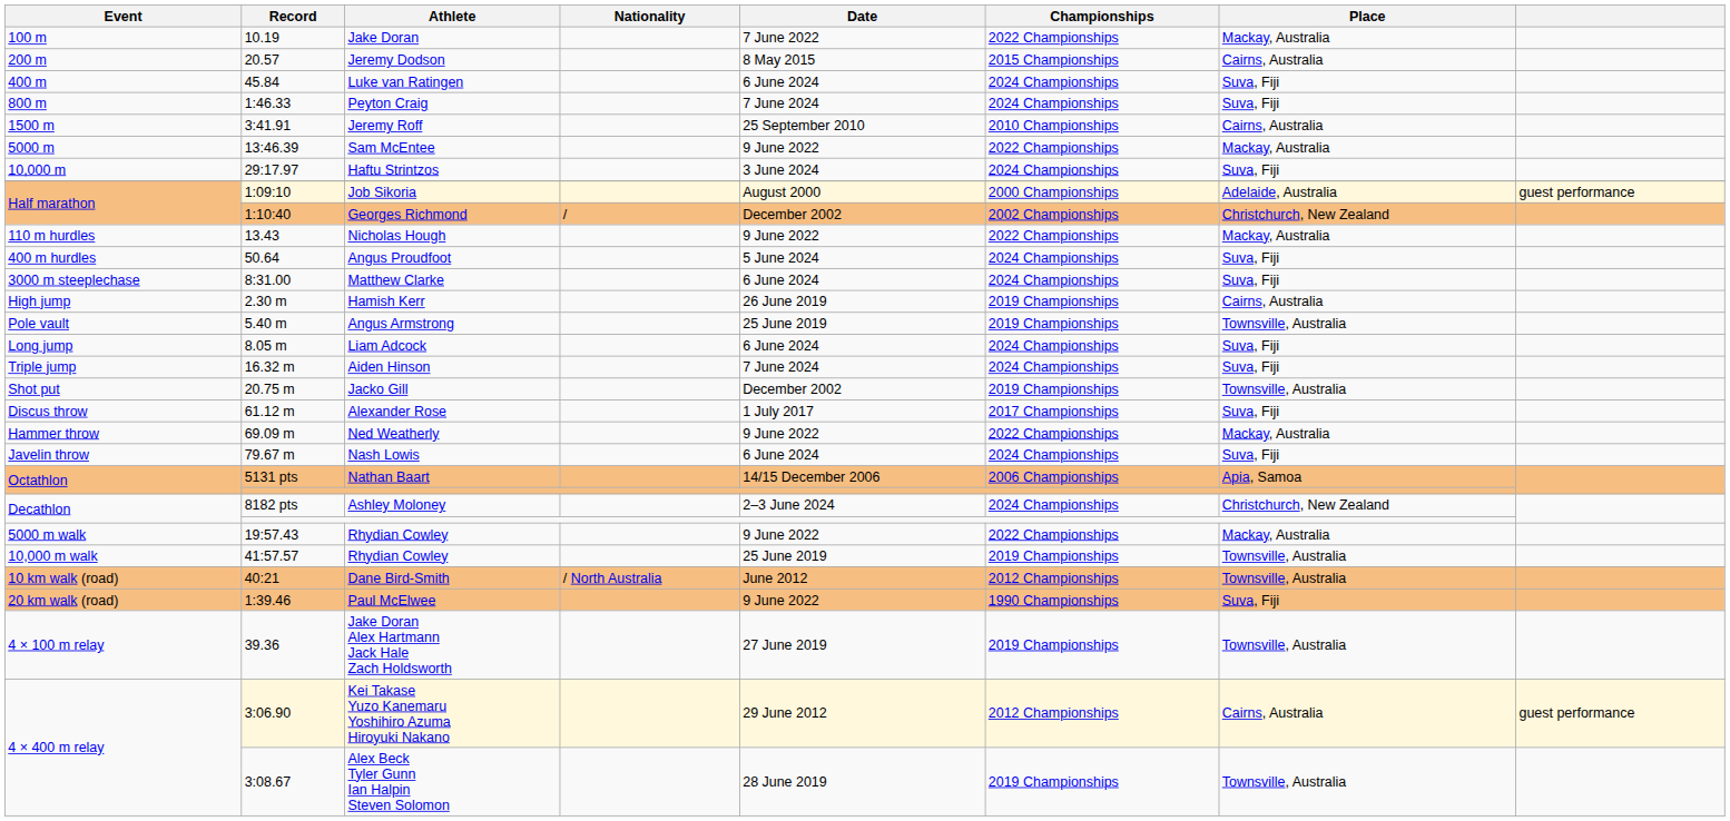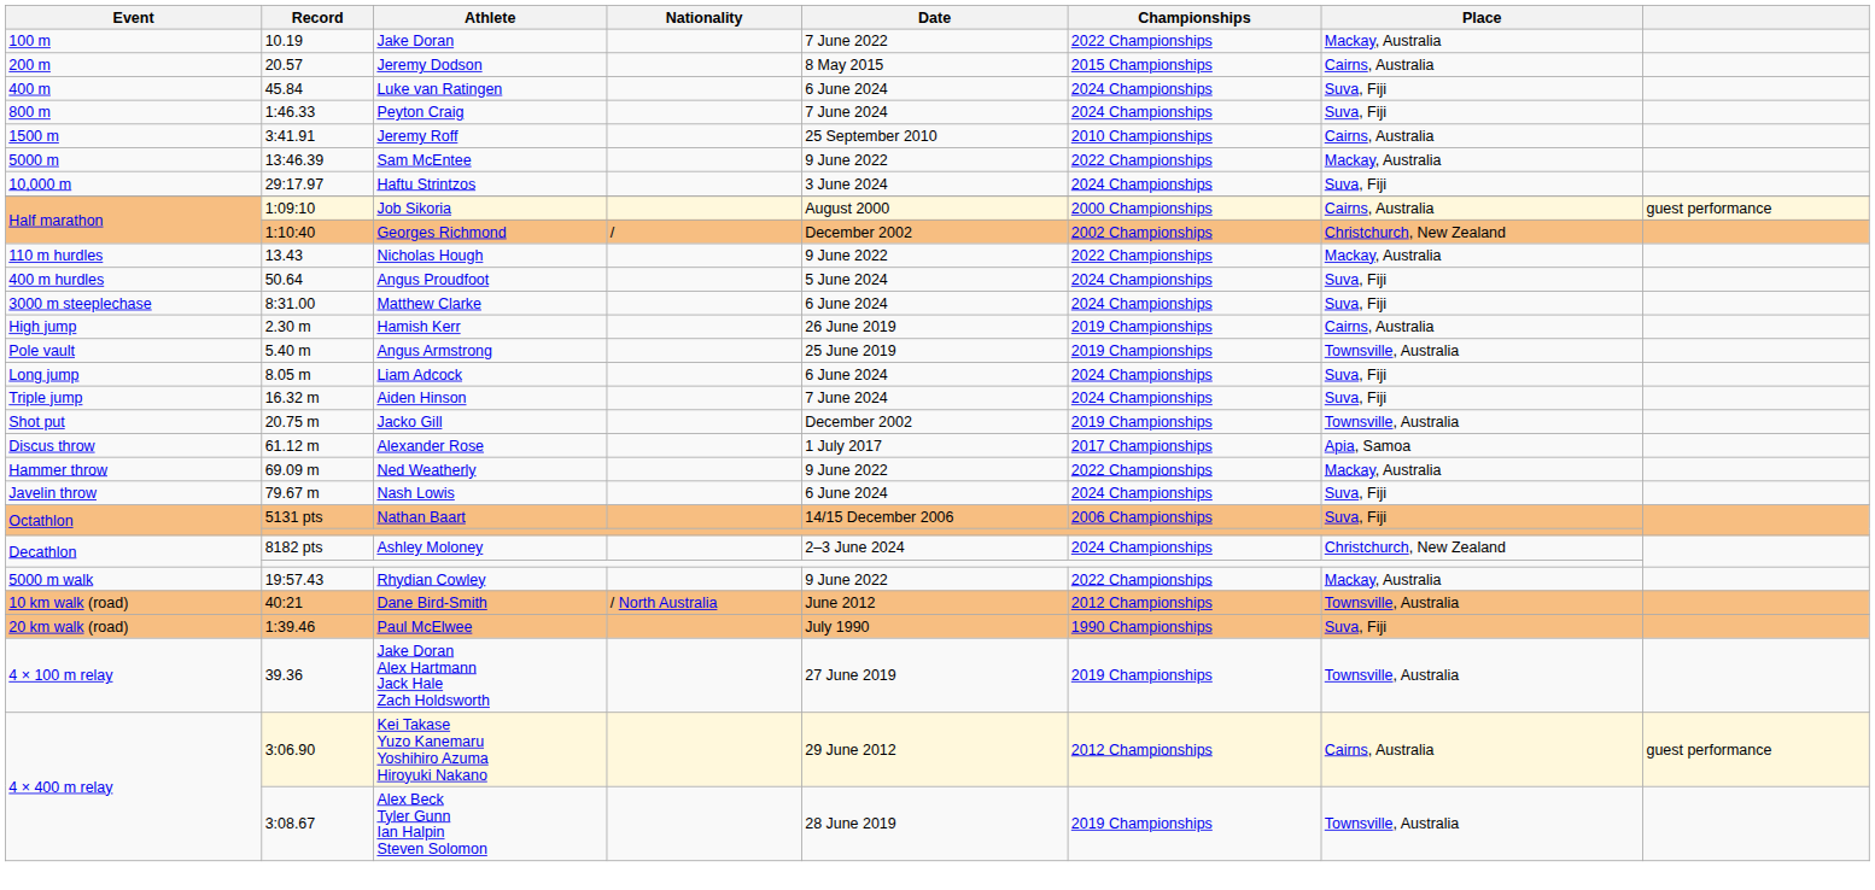 <table class="wikitable" style="font-size:95%; width: 95%;">
 <tr>
 <th>Event</th>
 <th>Record</th>
 <th>Athlete</th>
 <th>Nationality</th>
 <th>Date</th>
 <th>Championships</th>
 <th>Place</th>
 <th></th>
 </tr>
 <tr>
 <td><a href='#'>100 m</a></td>
 <td>10.19 </td>
 <td><a href='#'>Jake Doran</a></td>
 <td></td>
 <td>7 June 2022</td>
 <td><a href='#'>2022 Championships</a></td>
 <td><a href='#'>Mackay</a>, Australia</td>
 <td></td>
 </tr>
 <tr>
 <td><a href='#'>200 m</a></td>
 <td>20.57  </td>
 <td><a href='#'>Jeremy Dodson</a></td>
 <td></td>
 <td>8 May 2015</td>
 <td><a href='#'>2015 Championships</a></td>
 <td><a href='#'>Cairns</a>, Australia</td>
 <td></td>
 </tr>
 <tr>
 <td><a href='#'>400 m</a></td>
 <td>45.84</td>
 <td><a href='#'>Luke van Ratingen</a></td>
 <td></td>
 <td>6 June 2024</td>
 <td><a href='#'>2024 Championships</a></td>
 <td><a href='#'>Suva</a>, Fiji</td>
 <td></td>
 </tr>
 <tr>
 <td><a href='#'>800 m</a></td>
 <td>1:46.33</td>
 <td><a href='#'>Peyton Craig</a></td>
 <td></td>
 <td>7 June 2024</td>
 <td><a href='#'>2024 Championships</a></td>
 <td><a href='#'>Suva</a>, Fiji</td>
 <td></td>
 </tr>
 <tr>
 <td><a href='#'>1500 m</a></td>
 <td>3:41.91</td>
 <td><a href='#'>Jeremy Roff</a></td>
 <td></td>
 <td>25 September 2010</td>
 <td><a href='#'>2010 Championships</a></td>
 <td><a href='#'>Cairns</a>, Australia</td>
 <td></td>
 </tr>
 <tr>
 <td><a href='#'>5000 m</a></td>
 <td>13:46.39</td>
 <td><a href='#'>Sam McEntee</a></td>
 <td></td>
 <td>9 June 2022</td>
 <td><a href='#'>2022 Championships</a></td>
 <td><a href='#'>Mackay</a>, Australia</td>
 <td></td>
 </tr>
 <tr>
 <td><a href='#'>10,000 m</a></td>
 <td>29:17.97</td>
 <td><a href='#'>Haftu Strintzos</a></td>
 <td></td>
 <td>3 June 2024</td>
 <td><a href='#'>2024 Championships</a></td>
 <td><a href='#'>Suva</a>, Fiji</td>
 <td></td>
 </tr>
 <tr>
 </tr>
 <tr bgcolor=#F7BE81>
 <td rowspan=2><a href='#'>Half marathon</a></td>
 <td style="background-color:CornSilk">1:09:10</td>
 <td style="background-color:CornSilk"><a href='#'>Job Sikoria</a></td>
 <td style="background-color:CornSilk"></td>
 <td style="background-color:CornSilk">August 2000</td>
 <td style="background-color:CornSilk"><a href='#'>2000 Championships</a></td>
-<td style="background-color:CornSilk"><a href='#'>Adelaide</a>, Australia</td>
+<td style="background-color:CornSilk"><a href='#'>Cairns</a>, Australia</td>
 <td style="background-color:CornSilk">guest performance</td>
 </tr>
 <tr bgcolor=#F7BE81>
 <td>1:10:40</td>
 <td><a href='#'>Georges Richmond</a></td>
 <td>/</td>
 <td>December 2002</td>
 <td><a href='#'>2002 Championships</a></td>
 <td><a href='#'>Christchurch</a>, New Zealand</td>
 <td></td>
 </tr>
 <tr>
 <td><a href='#'>110 m hurdles</a></td>
 <td>13.43 </td>
 <td><a href='#'>Nicholas Hough</a></td>
 <td></td>
 <td>9 June 2022</td>
 <td><a href='#'>2022 Championships</a></td>
 <td><a href='#'>Mackay</a>, Australia</td>
 <td></td>
 </tr>
 <tr>
 <td><a href='#'>400 m hurdles</a></td>
 <td>50.64</td>
 <td><a href='#'>Angus Proudfoot</a></td>
 <td></td>
 <td>5 June 2024</td>
 <td><a href='#'>2024 Championships</a></td>
 <td><a href='#'>Suva</a>, Fiji</td>
 <td></td>
 </tr>
 <tr>
 <td><a href='#'>3000 m steeplechase</a></td>
 <td>8:31.00</td>
 <td><a href='#'>Matthew Clarke</a></td>
 <td></td>
 <td>6 June 2024</td>
 <td><a href='#'>2024 Championships</a></td>
 <td><a href='#'>Suva</a>, Fiji</td>
 <td></td>
 </tr>
 <tr>
 <td><a href='#'>High jump</a></td>
 <td>2.30 m</td>
 <td><a href='#'>Hamish Kerr</a></td>
 <td></td>
 <td>26 June 2019</td>
 <td><a href='#'>2019 Championships</a></td>
 <td><a href='#'>Cairns</a>, Australia</td>
 <td></td>
 </tr>
 <tr>
 <td><a href='#'>Pole vault</a></td>
 <td>5.40 m</td>
 <td><a href='#'>Angus Armstrong</a></td>
 <td></td>
 <td>25 June 2019</td>
 <td><a href='#'>2019 Championships</a></td>
 <td><a href='#'>Townsville</a>, Australia</td>
 <td></td>
 </tr>
 <tr>
 <td><a href='#'>Long jump</a></td>
 <td>8.05 m </td>
 <td><a href='#'>Liam Adcock</a></td>
 <td></td>
 <td>6 June 2024</td>
 <td><a href='#'>2024 Championships</a></td>
 <td><a href='#'>Suva</a>, Fiji</td>
 <td></td>
 </tr>
 <tr>
 <td><a href='#'>Triple jump</a></td>
 <td>16.32 m </td>
 <td><a href='#'>Aiden Hinson</a></td>
 <td></td>
 <td>7 June 2024</td>
 <td><a href='#'>2024 Championships</a></td>
 <td><a href='#'>Suva</a>, Fiji</td>
 <td></td>
 </tr>
 <tr>
 <td><a href='#'>Shot put</a></td>
 <td>20.75 m</td>
 <td><a href='#'>Jacko Gill</a></td>
 <td></td>
 <td>December 2002</td>
 <td><a href='#'>2019 Championships</a></td>
 <td><a href='#'>Townsville</a>, Australia</td>
 <td></td>
 </tr>
 <tr>
 <td><a href='#'>Discus throw</a></td>
 <td>61.12 m</td>
 <td><a href='#'>Alexander Rose</a></td>
 <td></td>
 <td>1 July 2017</td>
 <td><a href='#'>2017 Championships</a></td>
-<td><a href='#'>Suva</a>, Fiji</td>
+<td><a href='#'>Apia</a>, Samoa</td>
 <td></td>
 </tr>
 <tr>
 <td><a href='#'>Hammer throw</a></td>
 <td>69.09 m</td>
 <td><a href='#'>Ned Weatherly</a></td>
 <td></td>
 <td>9 June 2022</td>
 <td><a href='#'>2022 Championships</a></td>
 <td><a href='#'>Mackay</a>, Australia</td>
 <td></td>
 </tr>
 <tr>
 <td><a href='#'>Javelin throw</a></td>
 <td>79.67 m</td>
 <td><a href='#'>Nash Lowis</a></td>
 <td></td>
 <td>6 June 2024</td>
 <td><a href='#'>2024 Championships</a></td>
 <td><a href='#'>Suva</a>, Fiji</td>
 <td></td>
 </tr>
 <tr bgcolor=#F7BE81>
 <td rowspan=2><a href='#'>Octathlon</a></td>
 <td>5131 pts</td>
 <td><a href='#'>Nathan Baart</a></td>
 <td></td>
 <td>14/15 December 2006</td>
 <td><a href='#'>2006 Championships</a></td>
-<td><a href='#'>Apia</a>, Samoa</td>
+<td><a href='#'>Suva</a>, Fiji</td>
 <td rowspan=2></td>
 </tr>
 <tr bgcolor=#F7BE81>
 <td colspan=6></td>
 </tr>
 <tr>
 <td rowspan=2><a href='#'>Decathlon</a></td>
 <td>8182 pts</td>
 <td><a href='#'>Ashley Moloney</a></td>
 <td></td>
 <td>2–3 June 2024</td>
 <td><a href='#'>2024 Championships</a></td>
 <td><a href='#'>Christchurch</a>, New Zealand</td>
 <td rowspan=2></td>
 </tr>
 <tr>
 <td colspan=6></td>
 </tr>
 <tr>
 <td><a href='#'>5000 m walk</a></td>
 <td>19:57.43</td>
 <td><a href='#'>Rhydian Cowley</a></td>
 <td></td>
 <td>9 June 2022</td>
 <td><a href='#'>2022 Championships</a></td>
 <td><a href='#'>Mackay</a>, Australia</td>
 <td></td>
 </tr>
-<tr>
-<td><a href='#'>10,000 m walk</a></td>
-<td>41:57.57</td>
-<td><a href='#'>Rhydian Cowley</a></td>
-<td></td>
-<td>25 June 2019</td>
-<td><a href='#'>2019 Championships</a></td>
-<td><a href='#'>Townsville</a>, Australia</td>
-<td></td>
-</tr>
 <tr bgcolor=#F7BE81>
 <td><a href='#'>10 km walk</a> (road)</td>
 <td>40:21</td>
 <td><a href='#'>Dane Bird-Smith</a></td>
 <td>/ <a href='#'>North Australia</a></td>
 <td>June 2012</td>
 <td><a href='#'>2012 Championships</a></td>
 <td><a href='#'>Townsville</a>, Australia</td>
 <td></td>
 </tr>
 <tr bgcolor=#F7BE81>
 <td><a href='#'>20 km walk</a> (road)</td>
 <td>1:39.46</td>
 <td><a href='#'>Paul McElwee</a></td>
 <td></td>
-<td>9 June 2022</td>
+<td>July 1990</td>
 <td><a href='#'>1990 Championships</a></td>
 <td><a href='#'>Suva</a>, Fiji</td>
 <td></td>
 </tr>
 <tr>
 <td><a href='#'>4 × 100 m relay</a></td>
 <td>39.36</td>
 <td><a href='#'>Jake Doran</a><br><a href='#'>Alex Hartmann</a><br><a href='#'>Jack Hale</a><br><a href='#'>Zach Holdsworth</a></td>
 <td></td>
 <td>27 June 2019</td>
 <td><a href='#'>2019 Championships</a></td>
 <td><a href='#'>Townsville</a>, Australia</td>
 <td></td>
 </tr>
 <tr>
 <td rowspan=2><a href='#'>4 × 400 m relay</a></td>
 <td style="background-color:CornSilk">3:06.90</td>
 <td style="background-color:CornSilk"><a href='#'>Kei Takase</a> <br> <a href='#'>Yuzo Kanemaru</a> <br> <a href='#'>Yoshihiro Azuma</a> <br> <a href='#'>Hiroyuki Nakano</a></td>
 <td style="background-color:CornSilk"></td>
 <td style="background-color:CornSilk">29 June 2012</td>
 <td style="background-color:CornSilk"><a href='#'>2012 Championships</a></td>
 <td style="background-color:CornSilk"><a href='#'>Cairns</a>, Australia</td>
 <td style="background-color:CornSilk">guest performance</td>
 </tr>
 <tr>
 <td>3:08.67</td>
 <td><a href='#'>Alex Beck</a><br><a href='#'>Tyler Gunn</a><br><a href='#'>Ian Halpin</a><br><a href='#'>Steven Solomon</a></td>
 <td></td>
 <td>28 June 2019</td>
 <td><a href='#'>2019 Championships</a></td>
 <td><a href='#'>Townsville</a>, Australia</td>
 <td></td>
 </tr>
 </table>
